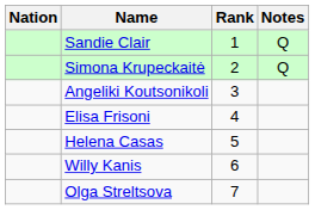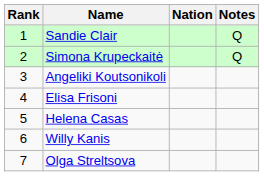 <table class="wikitable sortable" style="text-align:center">
 <tr>
+<th>Rank</th>
+<th>Name</th>
 <th>Nation</th>
-<th>Name</th>
-<th>Rank</th>
 <th>Notes</th>
 </tr>
 <tr bgcolor=ccffcc>
+<td>1</td>
+<td align=left><a href='#'>Sandie Clair</a></td>
 <td align=left></td>
-<td align=left><a href='#'>Sandie Clair</a></td>
-<td>1</td>
 <td>Q</td>
 </tr>
 <tr bgcolor=ccffcc>
+<td>2</td>
+<td align=left><a href='#'>Simona Krupeckaitė</a></td>
 <td align=left></td>
-<td align=left><a href='#'>Simona Krupeckaitė</a></td>
-<td>2</td>
 <td>Q</td>
 </tr>
 <tr>
+<td>3</td>
+<td align=left><a href='#'>Angeliki Koutsonikoli</a></td>
 <td align=left></td>
-<td align=left><a href='#'>Angeliki Koutsonikoli</a></td>
-<td>3</td>
 <td></td>
 </tr>
 <tr>
+<td>4</td>
+<td align=left><a href='#'>Elisa Frisoni</a></td>
 <td align=left></td>
-<td align=left><a href='#'>Elisa Frisoni</a></td>
-<td>4</td>
 <td></td>
 </tr>
 <tr>
+<td>5</td>
+<td align=left><a href='#'>Helena Casas</a></td>
 <td align=left></td>
-<td align=left><a href='#'>Helena Casas</a></td>
-<td>5</td>
 <td></td>
 </tr>
 <tr>
+<td>6</td>
+<td align=left><a href='#'>Willy Kanis</a></td>
 <td align=left></td>
-<td align=left><a href='#'>Willy Kanis</a></td>
-<td>6</td>
 <td></td>
 </tr>
 <tr>
+<td>7</td>
+<td align=left><a href='#'>Olga Streltsova</a></td>
 <td align=left></td>
-<td align=left><a href='#'>Olga Streltsova</a></td>
-<td>7</td>
 <td></td>
 </tr>
 </table>
